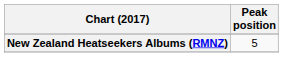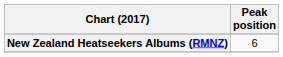 <table class="wikitable sortable plainrowheaders" style="text-align:center">
 <tr>
 <th scope="col">Chart (2017)</th>
 <th scope="col">Peak<br> position</th>
 </tr>
 <tr>
 </tr>
 <tr>
 </tr>
 <tr>
 </tr>
 <tr>
 </tr>
 <tr>
 <th scope="row">New Zealand Heatseekers Albums (<a href='#'>RMNZ</a>)</th>
-<td>5</td>
+<td>6</td>
 </tr>
 <tr>
 </tr>
 <tr>
 </tr>
 <tr>
 </tr>
 <tr>
 </tr>
 <tr>
 </tr>
 <tr>
 </tr>
 <tr>
 </tr>
 </table>
